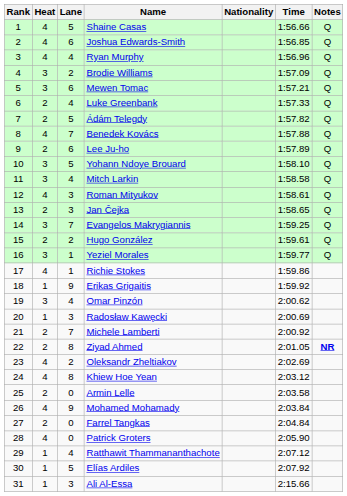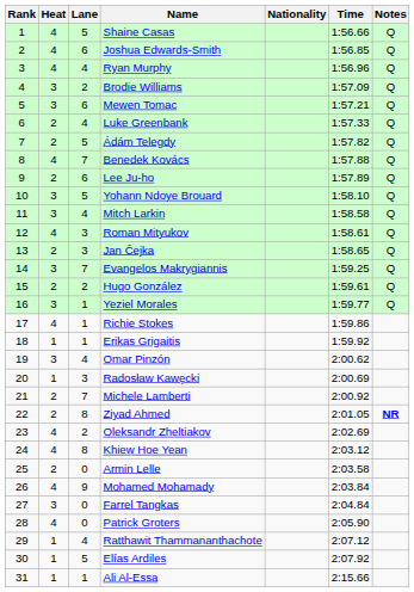 <table class="wikitable sortable" style="text-align:center">
 <tr>
 <th>Rank</th>
 <th>Heat</th>
 <th>Lane</th>
 <th>Name</th>
 <th>Nationality</th>
 <th>Time</th>
 <th>Notes</th>
 </tr>
 <tr bgcolor=ccffcc>
 <td>1</td>
 <td>4</td>
 <td>5</td>
 <td align=left><a href='#'>Shaine Casas</a></td>
 <td align=left></td>
 <td>1:56.66</td>
 <td>Q</td>
 </tr>
 <tr bgcolor=ccffcc>
 <td>2</td>
 <td>4</td>
 <td>6</td>
 <td align=left><a href='#'>Joshua Edwards-Smith</a></td>
 <td align=left></td>
 <td>1:56.85</td>
 <td>Q</td>
 </tr>
 <tr bgcolor=ccffcc>
 <td>3</td>
 <td>4</td>
 <td>4</td>
 <td align=left><a href='#'>Ryan Murphy</a></td>
 <td align=left></td>
 <td>1:56.96</td>
 <td>Q</td>
 </tr>
 <tr bgcolor=ccffcc>
 <td>4</td>
 <td>3</td>
 <td>2</td>
 <td align=left><a href='#'>Brodie Williams</a></td>
 <td align=left></td>
 <td>1:57.09</td>
 <td>Q</td>
 </tr>
 <tr bgcolor=ccffcc>
 <td>5</td>
 <td>3</td>
 <td>6</td>
 <td align=left><a href='#'>Mewen Tomac</a></td>
 <td align=left></td>
 <td>1:57.21</td>
 <td>Q</td>
 </tr>
 <tr bgcolor=ccffcc>
 <td>6</td>
 <td>2</td>
 <td>4</td>
 <td align=left><a href='#'>Luke Greenbank</a></td>
 <td align=left></td>
 <td>1:57.33</td>
 <td>Q</td>
 </tr>
 <tr bgcolor=ccffcc>
 <td>7</td>
 <td>2</td>
 <td>5</td>
 <td align=left><a href='#'>Ádám Telegdy</a></td>
 <td align=left></td>
 <td>1:57.82</td>
 <td>Q</td>
 </tr>
 <tr bgcolor=ccffcc>
 <td>8</td>
 <td>4</td>
 <td>7</td>
 <td align=left><a href='#'>Benedek Kovács</a></td>
 <td align=left></td>
 <td>1:57.88</td>
 <td>Q</td>
 </tr>
 <tr bgcolor=ccffcc>
 <td>9</td>
 <td>2</td>
 <td>6</td>
 <td align=left><a href='#'>Lee Ju-ho</a></td>
 <td align=left></td>
 <td>1:57.89</td>
 <td>Q</td>
 </tr>
 <tr bgcolor=ccffcc>
 <td>10</td>
 <td>3</td>
 <td>5</td>
 <td align=left><a href='#'>Yohann Ndoye Brouard</a></td>
 <td align=left></td>
 <td>1:58.10</td>
 <td>Q</td>
 </tr>
 <tr bgcolor=ccffcc>
 <td>11</td>
 <td>3</td>
 <td>4</td>
 <td align=left><a href='#'>Mitch Larkin</a></td>
 <td align=left></td>
 <td>1:58.58</td>
 <td>Q</td>
 </tr>
 <tr bgcolor=ccffcc>
 <td>12</td>
 <td>4</td>
 <td>3</td>
 <td align=left><a href='#'>Roman Mityukov</a></td>
 <td align=left></td>
 <td>1:58.61</td>
 <td>Q</td>
 </tr>
 <tr bgcolor=ccffcc>
 <td>13</td>
 <td>2</td>
 <td>3</td>
 <td align=left><a href='#'>Jan Čejka</a></td>
 <td align=left></td>
 <td>1:58.65</td>
 <td>Q</td>
 </tr>
 <tr bgcolor=ccffcc>
 <td>14</td>
 <td>3</td>
 <td>7</td>
 <td align=left><a href='#'>Evangelos Makrygiannis</a></td>
 <td align=left></td>
 <td>1:59.25</td>
 <td>Q</td>
 </tr>
 <tr bgcolor=ccffcc>
 <td>15</td>
 <td>2</td>
 <td>2</td>
 <td align=left><a href='#'>Hugo González</a></td>
 <td align=left></td>
 <td>1:59.61</td>
 <td>Q</td>
 </tr>
 <tr bgcolor=ccffcc>
 <td>16</td>
 <td>3</td>
 <td>1</td>
 <td align=left><a href='#'>Yeziel Morales</a></td>
 <td align=left></td>
 <td>1:59.77</td>
 <td>Q</td>
 </tr>
 <tr>
 <td>17</td>
 <td>4</td>
 <td>1</td>
 <td align=left><a href='#'>Richie Stokes</a></td>
 <td align=left></td>
 <td>1:59.86</td>
 <td></td>
 </tr>
 <tr>
 <td>18</td>
 <td>1</td>
-<td>9</td>
+<td>1</td>
 <td align=left><a href='#'>Erikas Grigaitis</a></td>
 <td align=left></td>
 <td>1:59.92</td>
 <td></td>
 </tr>
 <tr>
 <td>19</td>
 <td>3</td>
 <td>4</td>
 <td align=left><a href='#'>Omar Pinzón</a></td>
 <td align=left></td>
 <td>2:00.62</td>
 <td></td>
 </tr>
 <tr>
 <td>20</td>
 <td>1</td>
 <td>3</td>
 <td align=left><a href='#'>Radosław Kawęcki</a></td>
 <td align=left></td>
 <td>2:00.69</td>
 <td></td>
 </tr>
 <tr>
 <td>21</td>
 <td>2</td>
 <td>7</td>
 <td align=left><a href='#'>Michele Lamberti</a></td>
 <td align=left></td>
 <td>2:00.92</td>
 <td></td>
 </tr>
 <tr>
 <td>22</td>
 <td>2</td>
 <td>8</td>
 <td align=left><a href='#'>Ziyad Ahmed</a></td>
 <td align=left></td>
 <td>2:01.05</td>
 <td><strong><a href='#'>NR</a></strong></td>
 </tr>
 <tr>
 <td>23</td>
 <td>4</td>
 <td>2</td>
 <td align=left><a href='#'>Oleksandr Zheltiakov</a></td>
 <td align=left></td>
 <td>2:02.69</td>
 <td></td>
 </tr>
 <tr>
 <td>24</td>
 <td>4</td>
 <td>8</td>
 <td align=left><a href='#'>Khiew Hoe Yean</a></td>
 <td align=left></td>
 <td>2:03.12</td>
 <td></td>
 </tr>
 <tr>
 <td>25</td>
 <td>2</td>
 <td>0</td>
 <td align=left><a href='#'>Armin Lelle</a></td>
 <td align=left></td>
 <td>2:03.58</td>
 <td></td>
 </tr>
 <tr>
 <td>26</td>
 <td>4</td>
 <td>9</td>
 <td align=left><a href='#'>Mohamed Mohamady</a></td>
 <td align=left></td>
 <td>2:03.84</td>
 <td></td>
 </tr>
 <tr>
 <td>27</td>
-<td>2</td>
+<td>3</td>
 <td>0</td>
 <td align=left><a href='#'>Farrel Tangkas</a></td>
 <td align=left></td>
 <td>2:04.84</td>
 <td></td>
 </tr>
 <tr>
 <td>28</td>
 <td>4</td>
 <td>0</td>
 <td align=left><a href='#'>Patrick Groters</a></td>
 <td align=left></td>
 <td>2:05.90</td>
 <td></td>
 </tr>
 <tr>
 <td>29</td>
 <td>1</td>
 <td>4</td>
 <td align=left><a href='#'>Ratthawit Thammananthachote</a></td>
 <td align=left></td>
 <td>2:07.12</td>
 <td></td>
 </tr>
 <tr>
 <td>30</td>
 <td>1</td>
 <td>5</td>
 <td align=left><a href='#'>Elías Ardiles</a></td>
 <td align=left></td>
 <td>2:07.92</td>
 <td></td>
 </tr>
 <tr>
 <td>31</td>
 <td>1</td>
-<td>3</td>
+<td>1</td>
 <td align=left><a href='#'>Ali Al-Essa</a></td>
 <td align=left></td>
 <td>2:15.66</td>
 <td></td>
 </tr>
 </table>
